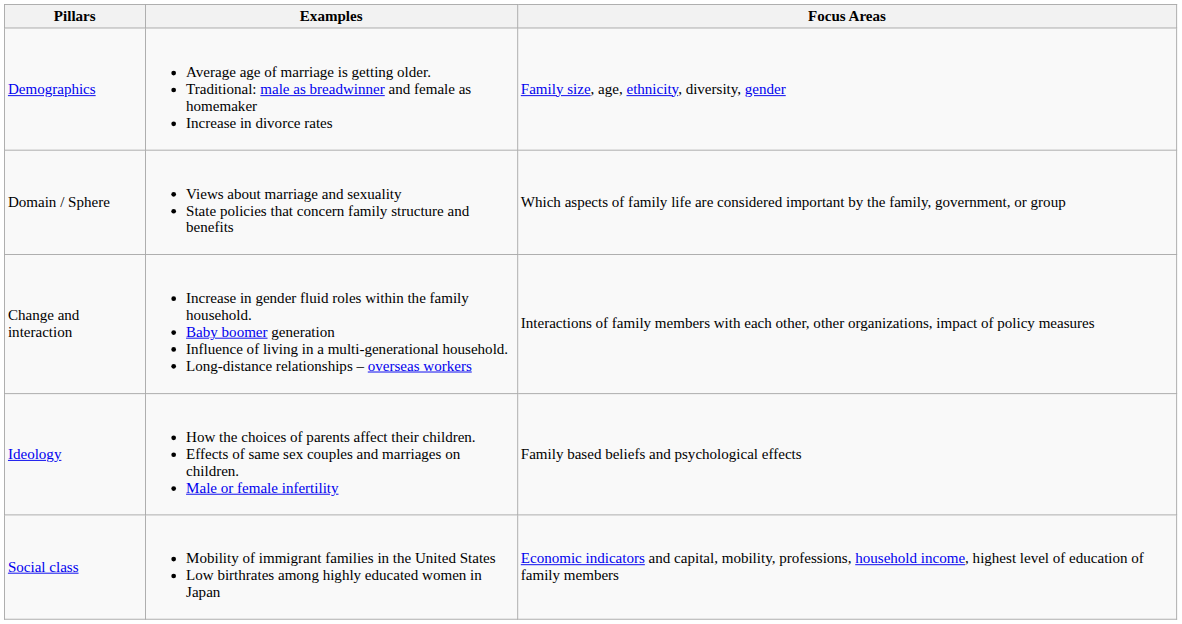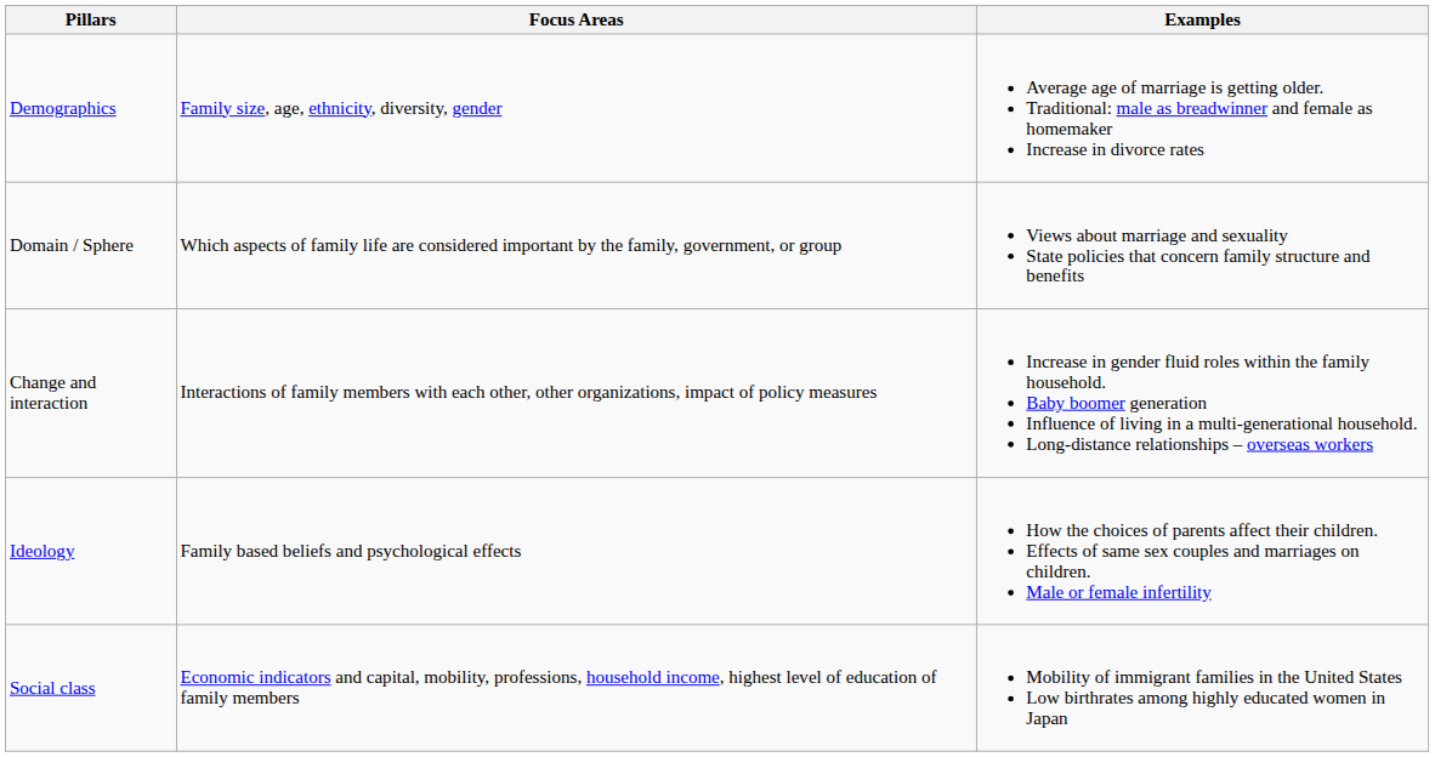 <table class="wikitable">
 <tr>
 <th>Pillars</th>
+<th>Focus Areas</th>
 <th>Examples</th>
-<th>Focus Areas</th>
 </tr>
 <tr>
 <td><a href='#'>Demographics</a></td>
+<td><a href='#'>Family size</a>, age, <a href='#'>ethnicity</a>, diversity, <a href='#'>gender</a></td>
 <td><br><ul><li>Average age of marriage is getting older.</li><li>Traditional: <a href='#'>male as breadwinner</a> and female as homemaker</li><li>Increase in divorce rates</li></ul></td>
-<td><a href='#'>Family size</a>, age, <a href='#'>ethnicity</a>, diversity, <a href='#'>gender</a></td>
 </tr>
 <tr>
 <td>Domain / Sphere</td>
+<td>Which aspects of family life are considered important by the family, government, or group</td>
 <td><br><ul><li>Views about marriage and sexuality</li><li>State policies that concern family structure and benefits</li></ul></td>
-<td>Which aspects of family life are considered important by the family, government, or group</td>
 </tr>
 <tr>
 <td>Change and interaction</td>
+<td>Interactions of family members with each other, other organizations, impact of policy measures</td>
 <td><br><ul><li>Increase in gender fluid roles within the family household.</li><li><a href='#'>Baby boomer</a> generation</li><li>Influence of living in a multi-generational household.</li><li>Long-distance relationships – <a href='#'>overseas workers</a></li></ul></td>
-<td>Interactions of family members with each other, other organizations, impact of policy measures</td>
 </tr>
 <tr>
 <td><a href='#'>Ideology</a></td>
+<td>Family based beliefs and psychological effects</td>
 <td><br><ul><li>How the choices of parents affect their children.</li><li>Effects of same sex couples and marriages on children.</li><li><a href='#'>Male or female infertility</a></li></ul></td>
-<td>Family based beliefs and psychological effects</td>
 </tr>
 <tr>
 <td><a href='#'>Social class</a></td>
+<td><a href='#'>Economic indicators</a> and capital, mobility, professions, <a href='#'>household income</a>, highest level of education of family members</td>
 <td><br><ul><li>Mobility of immigrant families in the United States</li><li>Low birthrates among highly educated women in Japan</li></ul></td>
-<td><a href='#'>Economic indicators</a> and capital, mobility, professions, <a href='#'>household income</a>, highest level of education of family members</td>
 </tr>
 </table>
